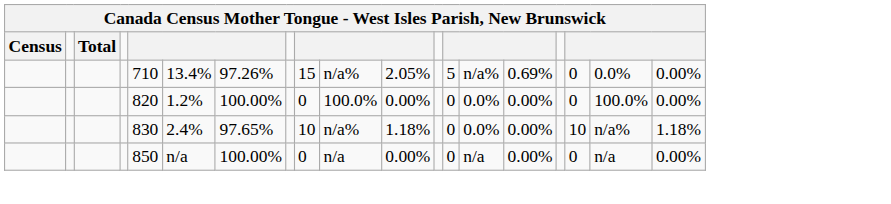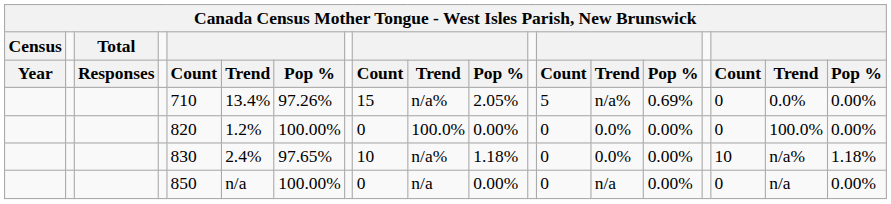 <table class="wikitable">
 <tr>
 <th colspan="19">Canada Census Mother Tongue - West Isles Parish, New Brunswick</th>
 </tr>
 <tr>
 <th>Census</th>
 <td></td>
 <th>Total</th>
 <td colspan="1"></td>
 <th colspan="3"></th>
 <td colspan="1"></td>
 <th colspan="3"></th>
 <td colspan="1"></td>
 <th colspan="3"></th>
 <td colspan="1"></td>
 <th colspan="3"></th>
+</tr>
+<tr>
+<th>Year</th>
+<td></td>
+<th>Responses</th>
+<td></td>
+<th>Count</th>
+<th>Trend</th>
+<th>Pop %</th>
+<td></td>
+<th>Count</th>
+<th>Trend</th>
+<th>Pop %</th>
+<td></td>
+<th>Count</th>
+<th>Trend</th>
+<th>Pop %</th>
+<td></td>
+<th>Count</th>
+<th>Trend</th>
+<th>Pop %</th>
 </tr>
 <tr>
 <td></td>
 <td></td>
 <td></td>
 <td></td>
 <td>710</td>
 <td> 13.4%</td>
 <td>97.26%</td>
 <td></td>
 <td>15</td>
 <td> n/a%</td>
 <td>2.05%</td>
 <td></td>
 <td>5</td>
 <td> n/a%</td>
 <td>0.69%</td>
 <td></td>
 <td>0</td>
 <td> 0.0%</td>
 <td>0.00%</td>
 </tr>
 <tr>
 <td></td>
 <td></td>
 <td></td>
 <td></td>
 <td>820</td>
 <td> 1.2%</td>
 <td>100.00%</td>
 <td></td>
 <td>0</td>
 <td> 100.0%</td>
 <td>0.00%</td>
 <td></td>
 <td>0</td>
 <td> 0.0%</td>
 <td>0.00%</td>
 <td></td>
 <td>0</td>
 <td> 100.0%</td>
 <td>0.00%</td>
 </tr>
 <tr>
 <td></td>
 <td></td>
 <td></td>
 <td></td>
 <td>830</td>
 <td> 2.4%</td>
 <td>97.65%</td>
 <td></td>
 <td>10</td>
 <td> n/a%</td>
 <td>1.18%</td>
 <td></td>
 <td>0</td>
 <td> 0.0%</td>
 <td>0.00%</td>
 <td></td>
 <td>10</td>
 <td> n/a%</td>
 <td>1.18%</td>
 </tr>
 <tr>
 <td></td>
 <td></td>
 <td></td>
 <td></td>
 <td>850</td>
 <td>n/a</td>
 <td>100.00%</td>
 <td></td>
 <td>0</td>
 <td>n/a</td>
 <td>0.00%</td>
 <td></td>
 <td>0</td>
 <td>n/a</td>
 <td>0.00%</td>
 <td></td>
 <td>0</td>
 <td>n/a</td>
 <td>0.00%</td>
 </tr>
 </table>
